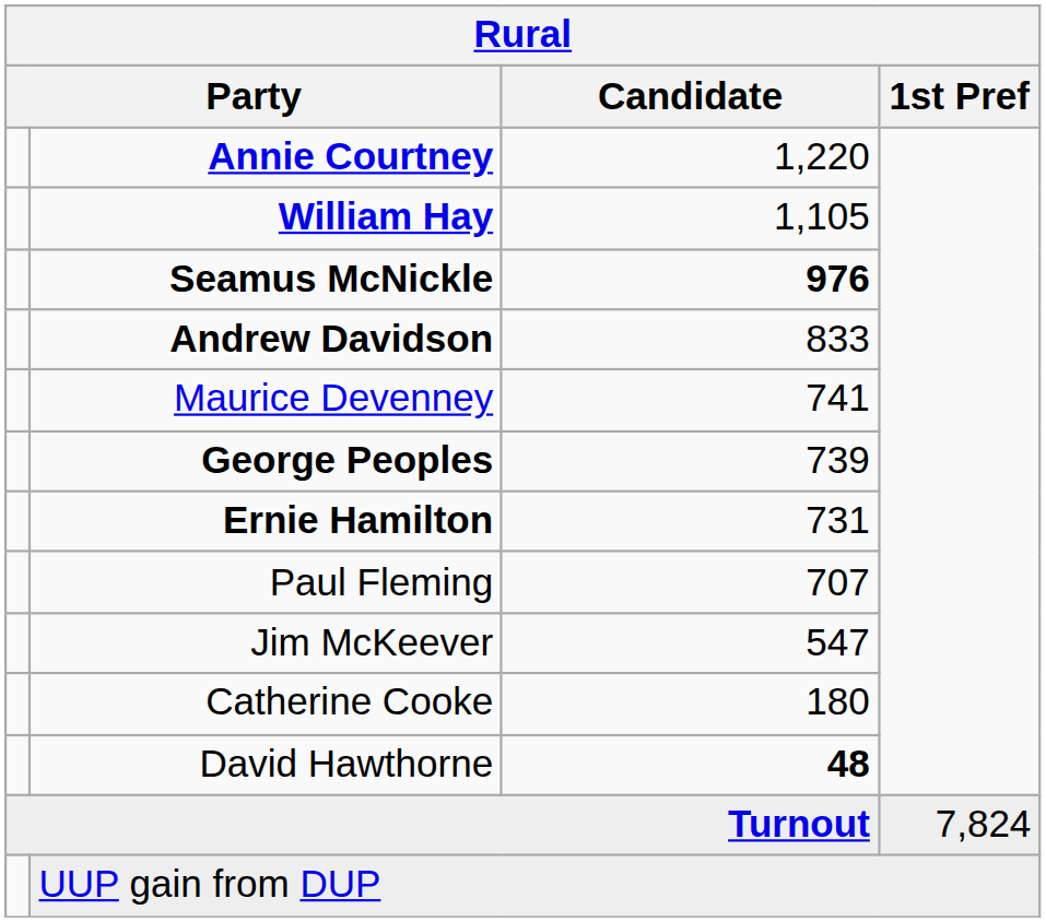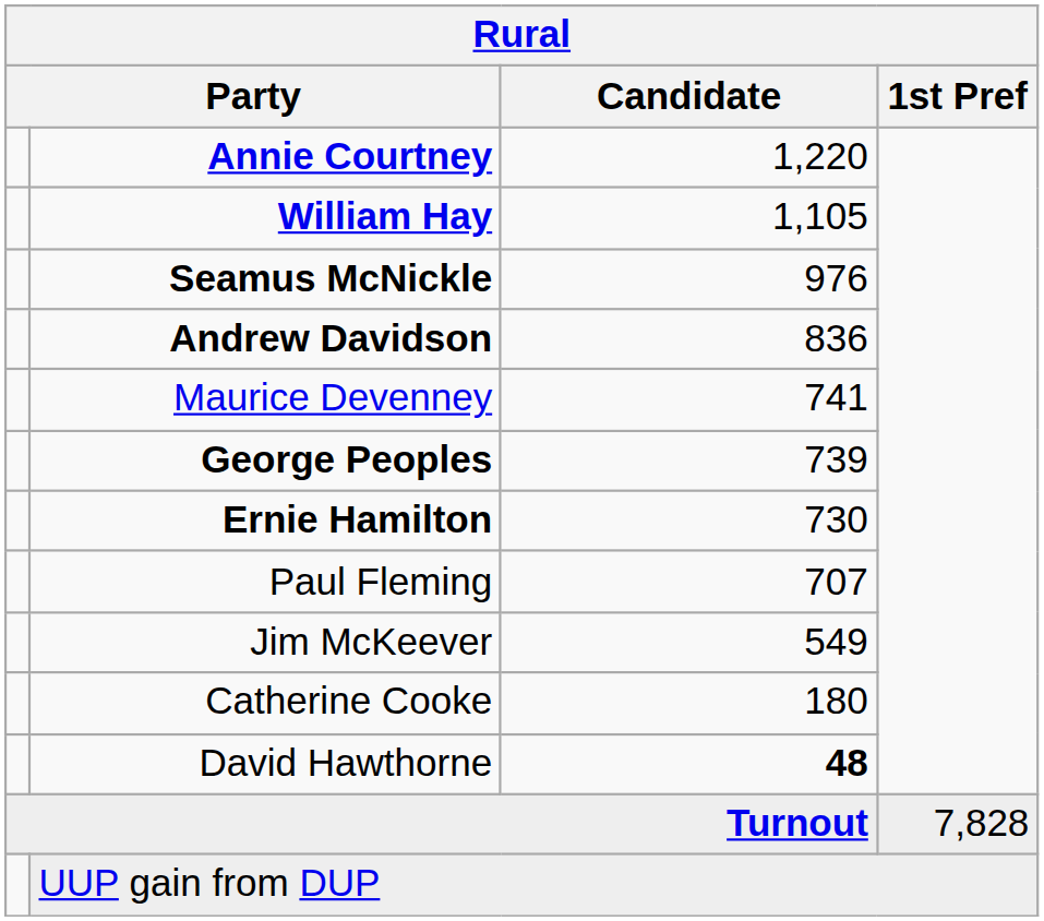 <table class="wikitable">
 <tr>
 <th colspan="4" align="center"><a href='#'>Rural</a></th>
 </tr>
 <tr>
 <th colspan="2" align="center" width=200>Party</th>
 <th width=150>Candidate</th>
 <th width=60>1st Pref</th>
 </tr>
 <tr>
 <td></td>
 <td align="right"><strong><a href='#'>Annie Courtney</a></strong></td>
 <td align="right">1,220</td>
 </tr>
 <tr>
 <td></td>
 <td align="right"><strong><a href='#'>William Hay</a></strong></td>
 <td align="right">1,105</td>
 </tr>
 <tr>
 <td></td>
 <td align="right"><strong>Seamus McNickle</strong></td>
-<td align="right"><strong>976</strong></td>
+<td align="right">976</td>
 </tr>
 <tr>
 <td></td>
 <td align="right"><strong>Andrew Davidson</strong></td>
-<td align="right">833</td>
+<td align="right">836</td>
 </tr>
 <tr>
 <td></td>
 <td align="right"><a href='#'>Maurice Devenney</a></td>
 <td align="right">741</td>
 </tr>
 <tr>
 <td></td>
 <td align="right"><strong>George Peoples</strong></td>
 <td align="right">739</td>
 </tr>
 <tr>
 <td></td>
 <td align="right"><strong>Ernie Hamilton</strong></td>
-<td align="right">731</td>
+<td align="right">730</td>
 </tr>
 <tr>
 <td></td>
 <td align="right">Paul Fleming</td>
 <td align="right">707</td>
 </tr>
 <tr>
 <td></td>
 <td align="right">Jim McKeever</td>
-<td align="right">547</td>
+<td align="right">549</td>
 </tr>
 <tr>
 <td></td>
 <td align="right">Catherine Cooke</td>
 <td align="right">180</td>
 </tr>
 <tr>
 <td></td>
 <td align="right">David Hawthorne</td>
 <td align="right"><strong>48</strong></td>
 </tr>
 <tr bgcolor="EEEEEE">
 <td colspan=3 align="right"><strong><a href='#'>Turnout</a></strong></td>
-<td align="right">7,824</td>
+<td align="right">7,828</td>
 </tr>
 <tr>
 <td bgcolor=></td>
 <td colspan=3 bgcolor="EEEEEE"><a href='#'>UUP</a> gain from <a href='#'>DUP</a></td>
 </tr>
 </table>
